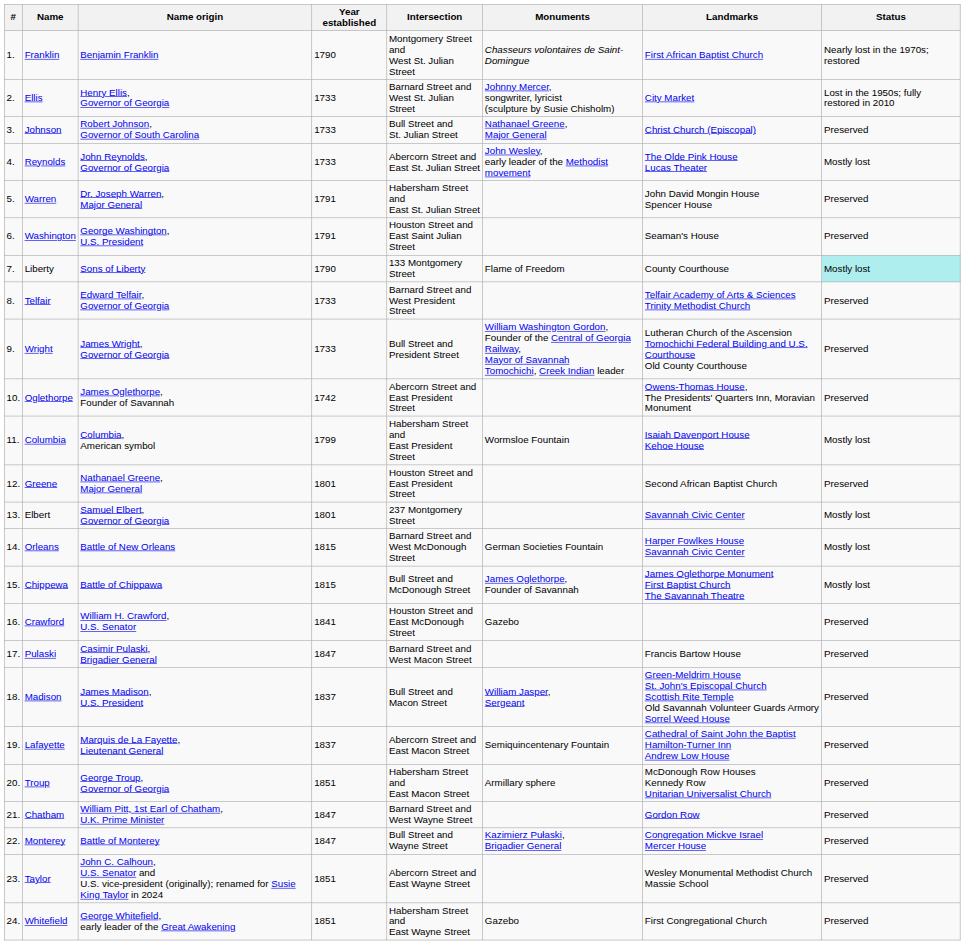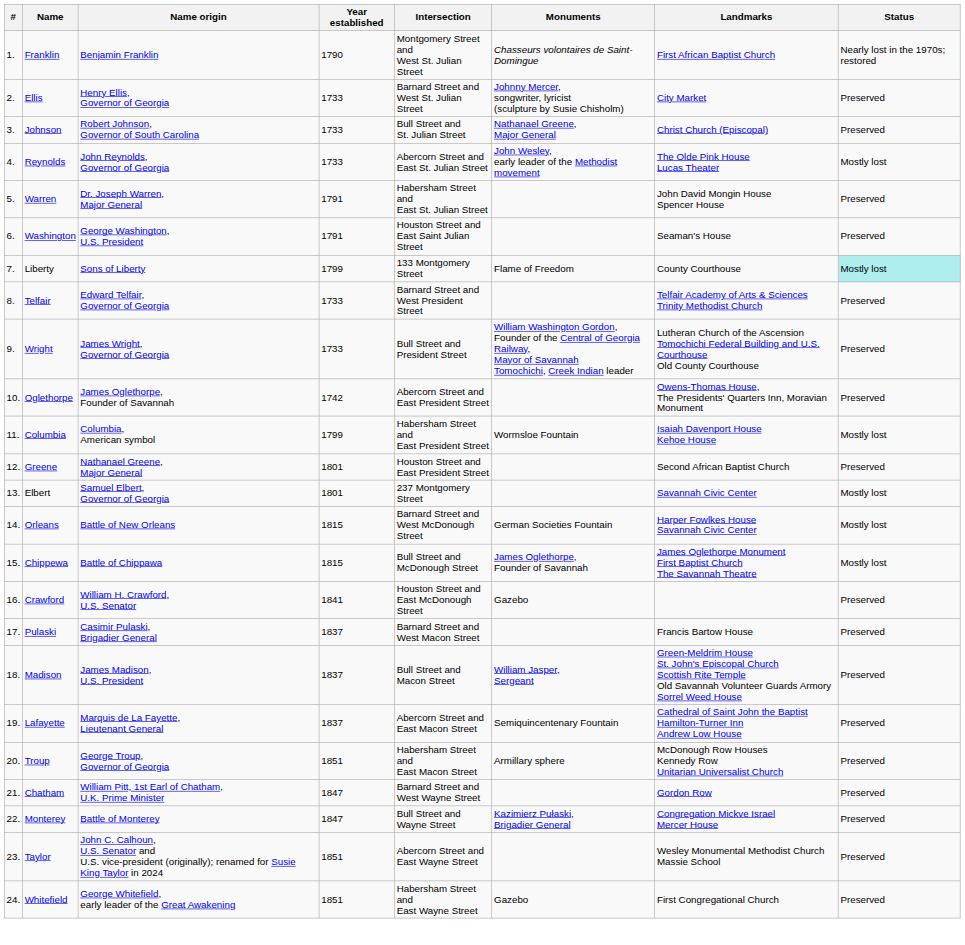 <table class="wikitable sortable">
 <tr>
 <th>#</th>
 <th>Name</th>
 <th class="unsortable">Name origin</th>
 <th>Year established</th>
 <th class="unsortable">Intersection</th>
 <th class="unsortable">Monuments</th>
 <th class="unsortable">Landmarks</th>
 <th>Status</th>
 </tr>
 <tr>
 <td>1.</td>
 <td><a href='#'>Franklin</a></td>
 <td><a href='#'>Benjamin Franklin</a></td>
 <td>1790</td>
 <td>Montgomery Street and<br>West St. Julian Street</td>
 <td><em>Chasseurs volontaires de Saint-Domingue</em></td>
 <td><a href='#'>First African Baptist Church</a></td>
 <td>Nearly lost in the 1970s; restored</td>
 </tr>
 <tr>
 <td>2.</td>
 <td><a href='#'>Ellis</a></td>
 <td><a href='#'>Henry Ellis</a>,<br><a href='#'>Governor of Georgia</a></td>
 <td>1733</td>
 <td>Barnard Street and<br>West St. Julian Street</td>
 <td><a href='#'>Johnny Mercer</a>,<br>songwriter, lyricist<br>(sculpture by Susie Chisholm)</td>
 <td><a href='#'>City Market</a><br></td>
-<td>Lost in the 1950s; fully restored in 2010</td>
+<td>Preserved</td>
 </tr>
 <tr>
 <td>3.</td>
 <td><a href='#'>Johnson</a></td>
 <td><a href='#'>Robert Johnson</a>,<br><a href='#'>Governor of South Carolina</a></td>
 <td>1733</td>
 <td>Bull Street and<br>St. Julian Street</td>
 <td><a href='#'>Nathanael Greene</a>,<br><a href='#'>Major General</a></td>
 <td><a href='#'>Christ Church (Episcopal)</a></td>
 <td>Preserved</td>
 </tr>
 <tr>
 <td>4.</td>
 <td><a href='#'>Reynolds</a></td>
 <td><a href='#'>John Reynolds</a>,<br><a href='#'>Governor of Georgia</a></td>
 <td>1733</td>
 <td>Abercorn Street and<br>East St. Julian Street</td>
 <td><a href='#'>John Wesley</a>,<br>early leader of the <a href='#'>Methodist movement</a></td>
 <td><a href='#'>The Olde Pink House</a><br><a href='#'>Lucas Theater</a></td>
 <td>Mostly lost</td>
 </tr>
 <tr>
 <td>5.</td>
 <td><a href='#'>Warren</a></td>
 <td><a href='#'>Dr. Joseph Warren</a>,<br><a href='#'>Major General</a></td>
 <td>1791</td>
 <td>Habersham Street and<br>East St. Julian Street</td>
 <td></td>
 <td>John David Mongin House<br>Spencer House</td>
 <td>Preserved</td>
 </tr>
 <tr>
 <td>6.</td>
 <td><a href='#'>Washington</a></td>
 <td><a href='#'>George Washington</a>, <br><a href='#'>U.S. President</a></td>
 <td>1791</td>
 <td>Houston Street and<br>East Saint Julian Street</td>
 <td></td>
 <td>Seaman's House</td>
 <td>Preserved</td>
 </tr>
 <tr>
 <td>7.</td>
 <td>Liberty</td>
 <td><a href='#'>Sons of Liberty</a></td>
-<td>1790</td>
+<td>1799</td>
 <td>133 Montgomery Street</td>
 <td>Flame of Freedom</td>
 <td>County Courthouse</td>
 <td style="background: paleturquoise;">Mostly lost</td>
 </tr>
 <tr>
 <td>8.</td>
 <td><a href='#'>Telfair</a></td>
 <td><a href='#'>Edward Telfair</a>,<br><a href='#'>Governor of Georgia</a></td>
 <td>1733</td>
 <td>Barnard Street and<br>West President Street</td>
 <td></td>
 <td><a href='#'>Telfair Academy of Arts & Sciences</a><br><a href='#'>Trinity Methodist Church</a></td>
 <td>Preserved</td>
 </tr>
 <tr>
 <td>9.</td>
 <td><a href='#'>Wright</a></td>
 <td><a href='#'>James Wright</a>,<br><a href='#'>Governor of Georgia</a></td>
 <td>1733</td>
 <td>Bull Street and<br>President Street</td>
 <td><a href='#'>William Washington Gordon</a>,<br>Founder of the <a href='#'>Central of Georgia Railway</a>,<br><a href='#'>Mayor of Savannah</a><br><a href='#'>Tomochichi</a>, <a href='#'>Creek Indian</a> leader</td>
 <td>Lutheran Church of the Ascension<br><a href='#'>Tomochichi Federal Building and U.S. Courthouse</a><br>Old County Courthouse</td>
 <td>Preserved</td>
 </tr>
 <tr>
 <td>10.</td>
 <td><a href='#'>Oglethorpe</a></td>
 <td><a href='#'>James Oglethorpe</a>,<br>Founder of Savannah</td>
 <td>1742</td>
 <td>Abercorn Street and<br>East President Street</td>
 <td></td>
 <td><a href='#'>Owens-Thomas House</a>, <br> The Presidents' Quarters Inn, Moravian Monument</td>
 <td>Preserved</td>
 </tr>
 <tr>
 <td>11.</td>
 <td><a href='#'>Columbia</a></td>
 <td><a href='#'>Columbia</a>,<br>American symbol</td>
 <td>1799</td>
 <td>Habersham Street and<br>East President Street</td>
 <td>Wormsloe Fountain</td>
 <td><a href='#'>Isaiah Davenport House</a><br><a href='#'>Kehoe House</a></td>
 <td>Mostly lost</td>
 </tr>
 <tr>
 <td>12.</td>
 <td><a href='#'>Greene</a></td>
 <td><a href='#'>Nathanael Greene</a>,<br><a href='#'>Major General</a></td>
 <td>1801</td>
 <td>Houston Street and<br>East President Street</td>
 <td></td>
 <td>Second African Baptist Church</td>
 <td>Preserved</td>
 </tr>
 <tr>
 <td>13.</td>
 <td>Elbert</td>
 <td><a href='#'>Samuel Elbert</a>,<br><a href='#'>Governor of Georgia</a></td>
 <td>1801</td>
 <td>237 Montgomery Street</td>
 <td></td>
 <td><a href='#'>Savannah Civic Center</a></td>
 <td>Mostly lost</td>
 </tr>
 <tr>
 <td>14.</td>
 <td><a href='#'>Orleans</a></td>
 <td><a href='#'>Battle of New Orleans</a></td>
 <td>1815</td>
 <td>Barnard Street and<br>West McDonough Street</td>
 <td>German Societies Fountain</td>
 <td><a href='#'>Harper Fowlkes House</a><br><a href='#'>Savannah Civic Center</a></td>
 <td>Mostly lost</td>
 </tr>
 <tr>
 <td>15.</td>
 <td><a href='#'>Chippewa</a></td>
 <td><a href='#'>Battle of Chippawa</a></td>
 <td>1815</td>
 <td>Bull Street and<br>McDonough Street</td>
 <td><a href='#'>James Oglethorpe</a>,<br>Founder of Savannah</td>
 <td><a href='#'>James Oglethorpe Monument</a><br><a href='#'>First Baptist Church</a><br><a href='#'>The Savannah Theatre</a></td>
 <td>Mostly lost</td>
 </tr>
 <tr>
 <td>16.</td>
 <td><a href='#'>Crawford</a></td>
 <td><a href='#'>William H. Crawford</a>,<br><a href='#'>U.S. Senator</a></td>
 <td>1841</td>
 <td>Houston Street and<br>East McDonough Street</td>
 <td>Gazebo</td>
 <td></td>
 <td>Preserved</td>
 </tr>
 <tr>
 <td>17.</td>
 <td><a href='#'>Pulaski</a></td>
 <td><a href='#'>Casimir Pulaski</a>,<br><a href='#'>Brigadier General</a></td>
-<td>1847</td>
+<td>1837</td>
 <td>Barnard Street and<br>West Macon Street</td>
 <td></td>
 <td>Francis Bartow House</td>
 <td>Preserved</td>
 </tr>
 <tr>
 <td>18.</td>
 <td><a href='#'>Madison</a></td>
 <td><a href='#'>James Madison</a>,<br><a href='#'>U.S. President</a></td>
 <td>1837</td>
 <td>Bull Street and<br>Macon Street</td>
 <td><a href='#'>William Jasper</a>,<br><a href='#'>Sergeant</a></td>
 <td><a href='#'>Green-Meldrim House</a><br><a href='#'>St. John's Episcopal Church</a><br><a href='#'>Scottish Rite Temple</a><br>Old Savannah Volunteer Guards Armory<br><a href='#'>Sorrel Weed House</a></td>
 <td>Preserved</td>
 </tr>
 <tr>
 <td>19.</td>
 <td><a href='#'>Lafayette</a></td>
 <td><a href='#'>Marquis de La Fayette</a>, <br><a href='#'>Lieutenant General</a></td>
 <td>1837</td>
 <td>Abercorn Street and<br>East Macon Street</td>
 <td>Semiquincentenary Fountain</td>
 <td><a href='#'>Cathedral of Saint John the Baptist</a><br><a href='#'>Hamilton-Turner Inn</a><br><a href='#'>Andrew Low House</a></td>
 <td>Preserved</td>
 </tr>
 <tr>
 <td>20.</td>
 <td><a href='#'>Troup</a></td>
 <td><a href='#'>George Troup</a>,<br><a href='#'>Governor of Georgia</a></td>
 <td>1851</td>
 <td>Habersham Street and<br>East Macon Street</td>
 <td>Armillary sphere</td>
 <td>McDonough Row Houses<br>Kennedy Row<br><a href='#'>Unitarian Universalist Church</a></td>
 <td>Preserved</td>
 </tr>
 <tr>
 <td>21.</td>
 <td><a href='#'>Chatham</a></td>
 <td><a href='#'>William Pitt, 1st Earl of Chatham</a>, <br><a href='#'>U.K. Prime Minister</a></td>
 <td>1847</td>
 <td>Barnard Street and<br>West Wayne Street</td>
 <td></td>
 <td><a href='#'>Gordon Row</a></td>
 <td>Preserved</td>
 </tr>
 <tr>
 <td>22.</td>
 <td><a href='#'>Monterey</a></td>
 <td><a href='#'>Battle of Monterey</a></td>
 <td>1847</td>
 <td>Bull Street and<br>Wayne Street</td>
 <td><a href='#'>Kazimierz Pułaski</a>,<br><a href='#'>Brigadier General</a></td>
 <td><a href='#'>Congregation Mickve Israel</a><br><a href='#'>Mercer House</a></td>
 <td>Preserved</td>
 </tr>
 <tr>
 <td>23.</td>
 <td><a href='#'>Taylor</a></td>
 <td><a href='#'>John C. Calhoun</a>,<br><a href='#'>U.S. Senator</a> and<br>U.S. vice-president (originally); renamed for <a href='#'>Susie King Taylor</a> in 2024</td>
 <td>1851</td>
 <td>Abercorn Street and<br>East Wayne Street</td>
 <td></td>
 <td>Wesley Monumental Methodist Church<br>Massie School</td>
 <td>Preserved</td>
 </tr>
 <tr>
 <td>24.</td>
 <td><a href='#'>Whitefield</a></td>
 <td><a href='#'>George Whitefield</a>,<br>early leader of the <a href='#'>Great Awakening</a></td>
 <td>1851</td>
 <td>Habersham Street and<br>East Wayne Street</td>
 <td>Gazebo</td>
 <td>First Congregational Church</td>
 <td>Preserved</td>
 </tr>
 </table>
